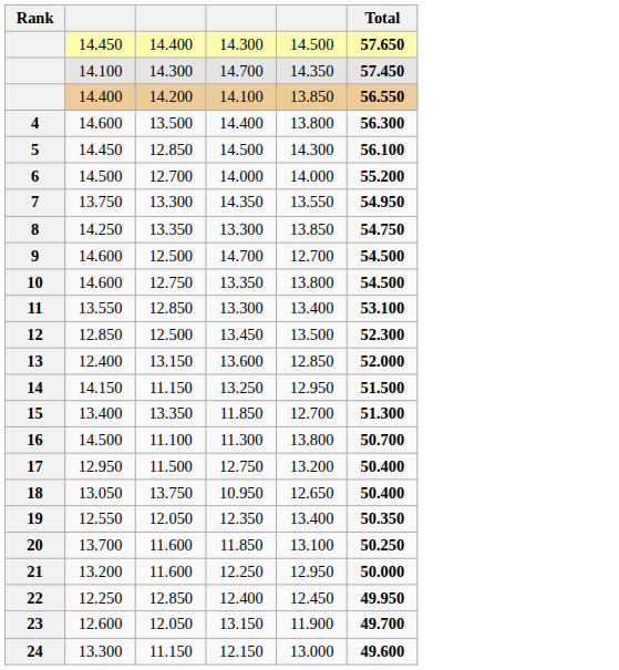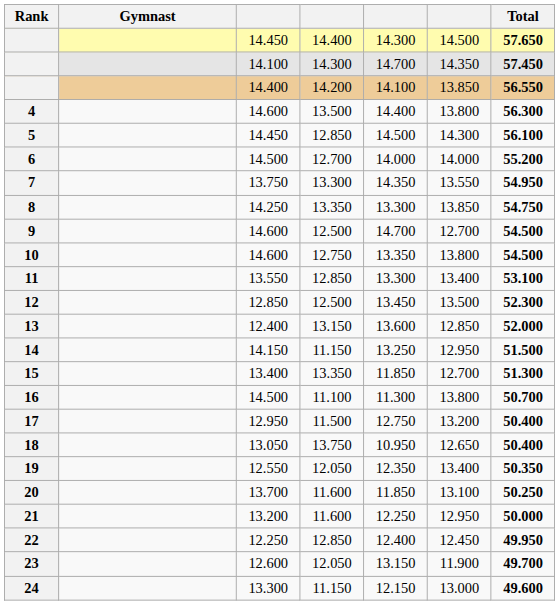 <table class="wikitable sortable" style="text-align:center; font-size:95%">
 <tr>
 <th scope="col" style="width:50px;">Rank</th>
+<th scope="col" style="width:180px;">Gymnast</th>
 <th scope="col" style="width:60px;"></th>
 <th scope="col" style="width:60px;"></th>
 <th scope="col" style="width:60px;"></th>
 <th scope="col" style="width:60px;"></th>
 <th scope="col" style="width:60px;">Total</th>
 </tr>
 <tr style="background:#fffcaf;">
 <th scope=row style="text-align:center"></th>
+<td align=left></td>
 <td>14.450</td>
 <td>14.400</td>
 <td>14.300</td>
 <td>14.500</td>
 <td><strong>57.650</strong></td>
 </tr>
 <tr style="background:#e5e5e5;">
 <th scope=row style="text-align:center"></th>
+<td align=left></td>
 <td>14.100</td>
 <td>14.300</td>
 <td>14.700</td>
 <td>14.350</td>
 <td><strong>57.450</strong></td>
 </tr>
 <tr style="background:#ec9;">
 <th scope=row style="text-align:center"></th>
+<td align=left></td>
 <td>14.400</td>
 <td>14.200</td>
 <td>14.100</td>
 <td>13.850</td>
 <td><strong>56.550</strong></td>
 </tr>
 <tr>
 <th scope=row style="text-align:center">4</th>
+<td align=left></td>
 <td>14.600</td>
 <td>13.500</td>
 <td>14.400</td>
 <td>13.800</td>
 <td><strong>56.300</strong></td>
 </tr>
 <tr>
 <th scope=row style="text-align:center">5</th>
+<td align=left></td>
 <td>14.450</td>
 <td>12.850</td>
 <td>14.500</td>
 <td>14.300</td>
 <td><strong>56.100</strong></td>
 </tr>
 <tr>
 <th scope=row style="text-align:center">6</th>
+<td align=left></td>
 <td>14.500</td>
 <td>12.700</td>
 <td>14.000</td>
 <td>14.000</td>
 <td><strong>55.200</strong></td>
 </tr>
 <tr>
 <th scope=row style="text-align:center">7</th>
+<td align=left></td>
 <td>13.750</td>
 <td>13.300</td>
 <td>14.350</td>
 <td>13.550</td>
 <td><strong>54.950</strong></td>
 </tr>
 <tr>
 <th scope=row style="text-align:center">8</th>
+<td align=left></td>
 <td>14.250</td>
 <td>13.350</td>
 <td>13.300</td>
 <td>13.850</td>
 <td><strong>54.750</strong></td>
 </tr>
 <tr>
 <th scope=row style="text-align:center">9</th>
+<td align=left></td>
 <td>14.600</td>
 <td>12.500</td>
 <td>14.700</td>
 <td>12.700</td>
 <td><strong>54.500</strong></td>
 </tr>
 <tr>
 <th scope=row style="text-align:center">10</th>
+<td align=left></td>
 <td>14.600</td>
 <td>12.750</td>
 <td>13.350</td>
 <td>13.800</td>
 <td><strong>54.500</strong></td>
 </tr>
 <tr>
 <th scope=row style="text-align:center">11</th>
+<td align=left></td>
 <td>13.550</td>
 <td>12.850</td>
 <td>13.300</td>
 <td>13.400</td>
 <td><strong>53.100</strong></td>
 </tr>
 <tr>
 <th scope=row style="text-align:center">12</th>
+<td align=left></td>
 <td>12.850</td>
 <td>12.500</td>
 <td>13.450</td>
 <td>13.500</td>
 <td><strong>52.300</strong></td>
 </tr>
 <tr>
 <th scope=row style="text-align:center">13</th>
+<td align=left></td>
 <td>12.400</td>
 <td>13.150</td>
 <td>13.600</td>
 <td>12.850</td>
 <td><strong>52.000</strong></td>
 </tr>
 <tr>
 <th scope=row style="text-align:center">14</th>
+<td align=left></td>
 <td>14.150</td>
 <td>11.150</td>
 <td>13.250</td>
 <td>12.950</td>
 <td><strong>51.500</strong></td>
 </tr>
 <tr>
 <th scope=row style="text-align:center">15</th>
+<td align=left></td>
 <td>13.400</td>
 <td>13.350</td>
 <td>11.850</td>
 <td>12.700</td>
 <td><strong>51.300</strong></td>
 </tr>
 <tr>
 <th scope=row style="text-align:center">16</th>
+<td align=left></td>
 <td>14.500</td>
 <td>11.100</td>
 <td>11.300</td>
 <td>13.800</td>
 <td><strong>50.700</strong></td>
 </tr>
 <tr>
 <th scope=row style="text-align:center">17</th>
+<td align=left></td>
 <td>12.950</td>
 <td>11.500</td>
 <td>12.750</td>
 <td>13.200</td>
 <td><strong>50.400</strong></td>
 </tr>
 <tr>
 <th scope=row style="text-align:center">18</th>
+<td align=left></td>
 <td>13.050</td>
 <td>13.750</td>
 <td>10.950</td>
 <td>12.650</td>
 <td><strong>50.400</strong></td>
 </tr>
 <tr>
 <th scope=row style="text-align:center">19</th>
+<td align=left></td>
 <td>12.550</td>
 <td>12.050</td>
 <td>12.350</td>
 <td>13.400</td>
 <td><strong>50.350</strong></td>
 </tr>
 <tr>
 <th scope=row style="text-align:center">20</th>
+<td align=left></td>
 <td>13.700</td>
 <td>11.600</td>
 <td>11.850</td>
 <td>13.100</td>
 <td><strong>50.250</strong></td>
 </tr>
 <tr>
 <th scope=row style="text-align:center">21</th>
+<td align=left></td>
 <td>13.200</td>
 <td>11.600</td>
 <td>12.250</td>
 <td>12.950</td>
 <td><strong>50.000</strong></td>
 </tr>
 <tr>
 <th scope=row style="text-align:center">22</th>
+<td align=left></td>
 <td>12.250</td>
 <td>12.850</td>
 <td>12.400</td>
 <td>12.450</td>
 <td><strong>49.950</strong></td>
 </tr>
 <tr>
 <th scope=row style="text-align:center">23</th>
+<td align=left></td>
 <td>12.600</td>
 <td>12.050</td>
 <td>13.150</td>
 <td>11.900</td>
 <td><strong>49.700</strong></td>
 </tr>
 <tr>
 <th scope=row style="text-align:center">24</th>
+<td align=left></td>
 <td>13.300</td>
 <td>11.150</td>
 <td>12.150</td>
 <td>13.000</td>
 <td><strong>49.600</strong></td>
 </tr>
 </table>
